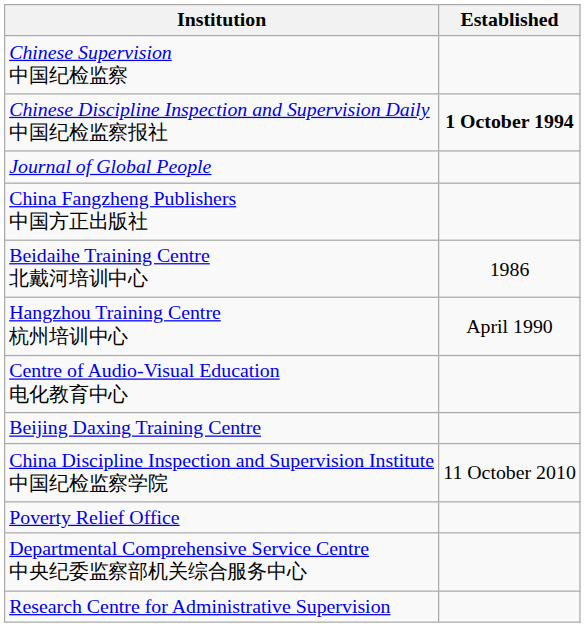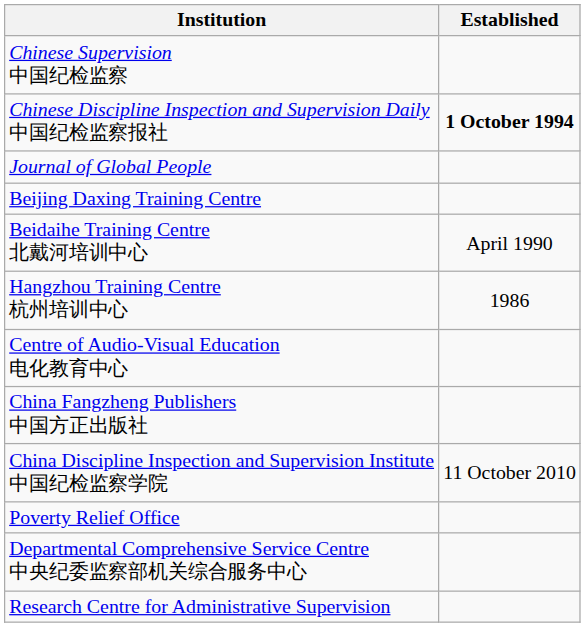 <table class="wikitable sortable">
 <tr>
 <th scope="col">Institution</th>
 <th scope="col">Established</th>
 </tr>
 <tr>
 <td><em><a href='#'>Chinese Supervision</a></em><br>中国纪检监察</td>
 <td align="center"></td>
 </tr>
 <tr>
 <td><em><a href='#'>Chinese Discipline Inspection and Supervision Daily</a></em><br>中国纪检监察报社</td>
 <td align="center"><strong>1 October 1994</strong></td>
 </tr>
 <tr>
 <td><em><a href='#'>Journal of Global People</a></em></td>
 <td align="center"></td>
 </tr>
 <tr>
-<td><a href='#'>China Fangzheng Publishers</a><br>中国方正出版社</td>
+<td><a href='#'>Beijing Daxing Training Centre</a></td>
 <td align="center"></td>
 </tr>
 <tr>
 <td><a href='#'>Beidaihe Training Centre</a><br>北戴河培训中心</td>
-<td align="center">1986</td>
+<td align="center">April 1990</td>
 </tr>
 <tr>
 <td><a href='#'>Hangzhou Training Centre</a><br>杭州培训中心</td>
-<td align="center">April 1990</td>
+<td align="center">1986</td>
 </tr>
 <tr>
 <td><a href='#'>Centre of Audio-Visual Education</a><br>电化教育中心</td>
 <td align="center"></td>
 </tr>
 <tr>
-<td><a href='#'>Beijing Daxing Training Centre</a></td>
+<td><a href='#'>China Fangzheng Publishers</a><br>中国方正出版社</td>
 <td align="center"></td>
 </tr>
 <tr>
 <td><a href='#'>China Discipline Inspection and Supervision Institute</a><br>中国纪检监察学院</td>
 <td align="center">11 October 2010</td>
 </tr>
 <tr>
 <td><a href='#'>Poverty Relief Office</a></td>
 <td align="center"></td>
 </tr>
 <tr>
 <td><a href='#'>Departmental Comprehensive Service Centre</a><br>中央纪委监察部机关综合服务中心</td>
 <td align="center"></td>
 </tr>
 <tr>
 <td><a href='#'>Research Centre for Administrative Supervision</a></td>
 <td align="center"></td>
 </tr>
 </table>
